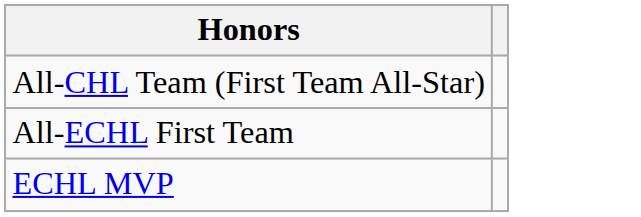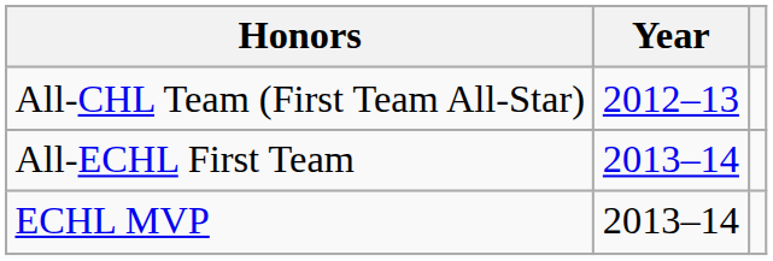 <table class="wikitable">
 <tr>
 <th>Honors</th>
+<th>Year</th>
 <th></th>
 </tr>
 <tr>
 <td>All-<a href='#'>CHL</a> Team (First Team All-Star)</td>
+<td><a href='#'>2012–13</a></td>
 <td></td>
 </tr>
 <tr>
 <td>All-<a href='#'>ECHL</a> First Team</td>
+<td><a href='#'>2013–14</a></td>
 <td></td>
 </tr>
 <tr>
 <td><a href='#'>ECHL MVP</a></td>
+<td>2013–14</td>
 <td></td>
 </tr>
 </table>
